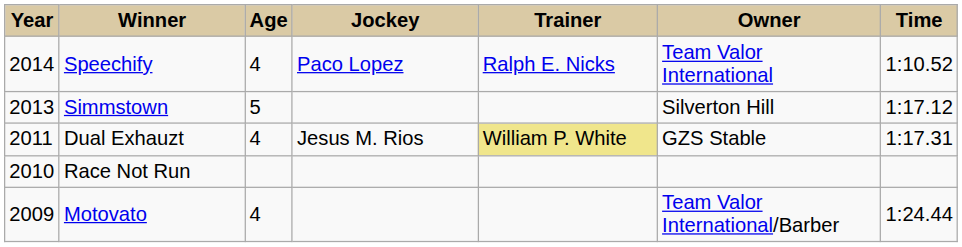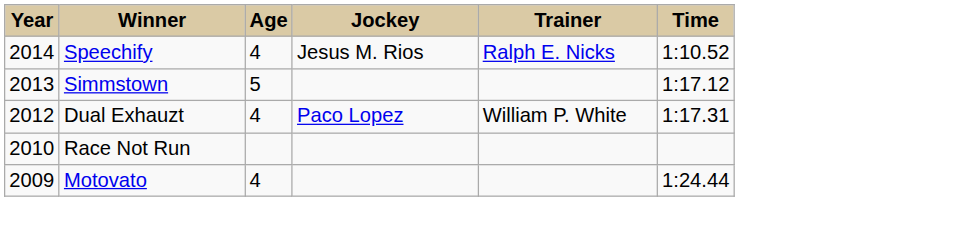 <table class="wikitable sortable">
 <tr>
 <th style="background-color:#DACAA5; width:36px">Year <br></th>
 <th style="background-color:#DACAA5; width:140px">Winner <br></th>
 <th style="background-color:#DACAA5; width:20px">Age <br></th>
 <th style="background-color:#DACAA5; width:140px">Jockey <br></th>
 <th style="background-color:#DACAA5; width:135px">Trainer <br></th>
-<th style="background-color:#DACAA5; width:170px">Owner <br></th>
 <th style="background-color:#DACAA5; width:40px">Time <br></th>
 </tr>
 <tr>
 <td>2014</td>
 <td><a href='#'>Speechify</a></td>
 <td>4</td>
-<td><a href='#'>Paco Lopez</a></td>
+<td>Jesus M. Rios</td>
 <td><a href='#'>Ralph E. Nicks</a></td>
-<td><a href='#'>Team Valor International</a></td>
 <td>1:10.52</td>
 </tr>
 <tr>
 <td>2013</td>
 <td><a href='#'>Simmstown</a></td>
 <td>5</td>
 <td></td>
 <td></td>
-<td>Silverton Hill</td>
 <td>1:17.12</td>
 </tr>
 <tr>
-<td>2011</td>
+<td>2012</td>
 <td>Dual Exhauzt</td>
 <td>4</td>
-<td>Jesus M. Rios</td>
-<td style="background: khaki;">William P. White</td>
-<td>GZS Stable</td>
+<td><a href='#'>Paco Lopez</a></td>
+<td>William P. White</td>
 <td>1:17.31</td>
 </tr>
 <tr>
 <td>2010</td>
 <td>Race Not Run</td>
-<td></td>
 <td></td>
 <td></td>
 <td></td>
 <td></td>
 </tr>
 <tr>
 <td>2009</td>
 <td><a href='#'>Motovato</a></td>
 <td>4</td>
 <td></td>
 <td></td>
-<td><a href='#'>Team Valor International</a>/Barber</td>
 <td>1:24.44</td>
 </tr>
 </table>
